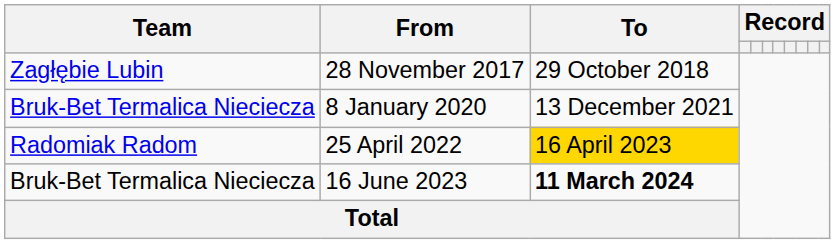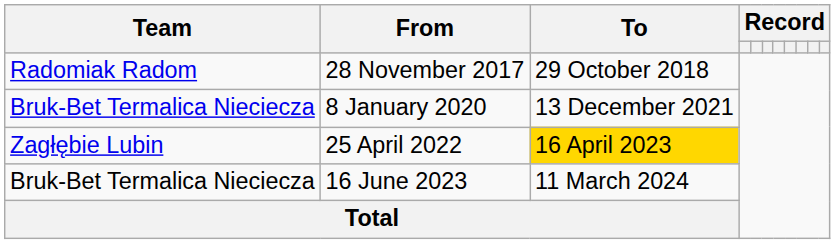 <table class="wikitable" style="text-align: center;">
 <tr>
 <th rowspan="2">Team</th>
 <th rowspan="2">From</th>
 <th rowspan="2">To</th>
 <th colspan="8">Record</th>
 </tr>
 <tr>
 <th></th>
 <th></th>
 <th></th>
 <th></th>
 <th></th>
 <th></th>
 <th></th>
 <th></th>
 </tr>
 <tr>
-<td align=left><a href='#'>Zagłębie Lubin</a></td>
+<td align=left><a href='#'>Radomiak Radom</a></td>
 <td align=left>28 November 2017</td>
 <td align=left>29 October 2018<br></td>
 </tr>
 <tr>
 <td align=left><a href='#'>Bruk-Bet Termalica Nieciecza</a></td>
 <td align=left>8 January 2020</td>
 <td align=left>13 December 2021<br></td>
 </tr>
 <tr>
-<td align=left><a href='#'>Radomiak Radom</a></td>
+<td align=left><a href='#'>Zagłębie Lubin</a></td>
 <td align=left>25 April 2022</td>
 <td align=left style="background: gold;">16 April 2023<br></td>
 </tr>
 <tr>
 <td align=left>Bruk-Bet Termalica Nieciecza</td>
 <td align=left>16 June 2023</td>
-<td align=left><strong>11 March 2024<br></strong></td>
+<td align=left>11 March 2024<br></td>
 </tr>
 <tr>
 <th colspan="3">Total<br></th>
 </tr>
 </table>
